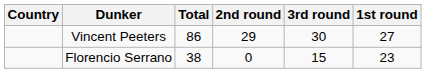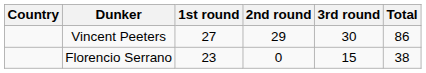 <table class="wikitable sortable" style="text-align:center">
 <tr>
 <th>Country</th>
 <th>Dunker</th>
-<th>Total</th>
+<th>1st round</th>
 <th>2nd round</th>
 <th>3rd round</th>
-<th>1st round</th>
+<th>Total</th>
 </tr>
 <tr>
 <td align=left></td>
 <td>Vincent Peeters</td>
-<td>86</td>
+<td>27</td>
 <td>29</td>
 <td>30</td>
-<td>27</td>
+<td>86</td>
 </tr>
 <tr>
 <td align=left></td>
 <td>Florencio Serrano</td>
-<td>38</td>
+<td>23</td>
 <td>0</td>
 <td>15</td>
-<td>23</td>
+<td>38</td>
 </tr>
 </table>
